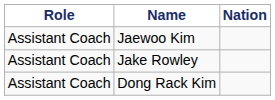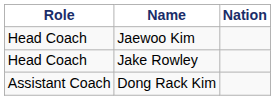 <table class="wikitable sortable">
 <tr>
 <th style="background:white; color:#1a2d69;" scope="col">Role</th>
 <th style="background:white; color:#1a2d69;" scope="col">Name</th>
 <th style="background:white; color:#1a2d69;" scope="col">Nation</th>
 </tr>
 <tr>
-<td>Assistant Coach</td>
+<td>Head Coach</td>
 <td>Jaewoo Kim</td>
 <td></td>
 </tr>
 <tr>
-<td>Assistant Coach</td>
+<td>Head Coach</td>
 <td>Jake Rowley</td>
 <td></td>
 </tr>
 <tr>
 <td>Assistant Coach</td>
 <td>Dong Rack Kim</td>
 <td></td>
 </tr>
 </table>
